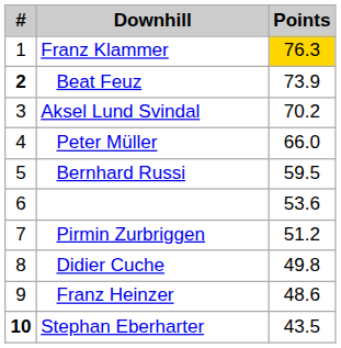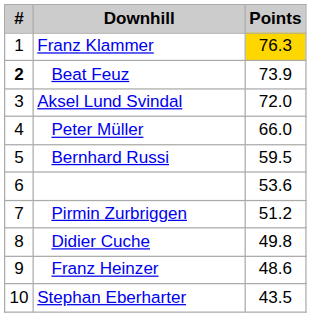 <table class="wikitable plainrowheaders" style="background:#fff; font-size:86%; line-height:16px; border:grey solid 1px; border-collapse:collapse">
 <tr>
 <th style="background-color: #ccc;" width="10">#</th>
 <th style="background-color: #ccc;" width="155">Downhill</th>
 <th style="background:#ccc; width:20%">Points</th>
 </tr>
 <tr>
 <td align=center>1</td>
 <td> <a href='#'>Franz Klammer</a></td>
 <td bgcolor=gold align=center>76.3</td>
 </tr>
 <tr>
 <td align=center><strong>2</strong></td>
 <td>   <a href='#'>Beat Feuz</a></td>
 <td align=center>73.9</td>
 </tr>
 <tr>
 <td align=center>3</td>
 <td> <a href='#'>Aksel Lund Svindal</a></td>
-<td align=center>70.2</td>
+<td align=center>72.0</td>
 </tr>
 <tr>
 <td align=center>4</td>
 <td>   <a href='#'>Peter Müller</a></td>
 <td align=center>66.0</td>
 </tr>
 <tr>
 <td align=center>5</td>
 <td>   <a href='#'>Bernhard Russi</a></td>
 <td align=center>59.5</td>
 </tr>
 <tr>
 <td align=center>6</td>
 <td></td>
 <td align=center>53.6</td>
 </tr>
 <tr>
 <td align=center>7</td>
 <td>   <a href='#'>Pirmin Zurbriggen</a></td>
 <td align=center>51.2</td>
 </tr>
 <tr>
 <td align=center>8</td>
 <td>   <a href='#'>Didier Cuche</a></td>
 <td align=center>49.8</td>
 </tr>
 <tr>
 <td align=center>9</td>
 <td>   <a href='#'>Franz Heinzer</a></td>
 <td align=center>48.6</td>
 </tr>
 <tr>
-<td align=center><strong>10</strong></td>
+<td align=center>10</td>
 <td> <a href='#'>Stephan Eberharter</a></td>
 <td align=center>43.5</td>
 </tr>
 </table>
